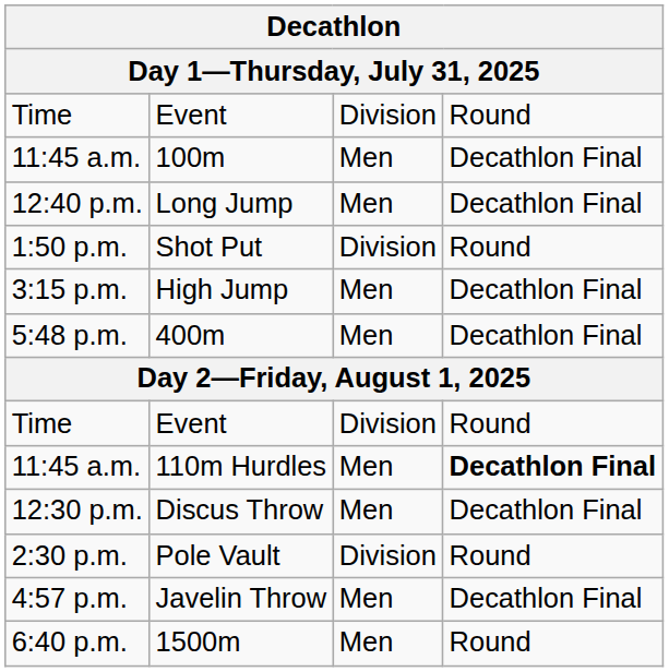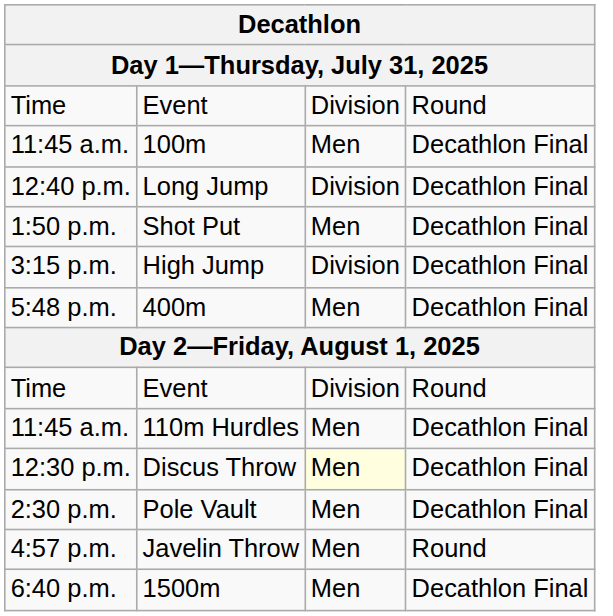 <table class="wikitable sortable">
 <tr>
 <th colspan="6">Decathlon</th>
 </tr>
 <tr>
 <th colspan="6">Day 1—Thursday, July 31, 2025</th>
 </tr>
 <tr>
 <td>Time</td>
 <td>Event</td>
 <td>Division</td>
 <td>Round</td>
 </tr>
 <tr>
 <td>11:45 a.m.</td>
 <td>100m</td>
 <td>Men</td>
 <td>Decathlon Final</td>
 </tr>
 <tr>
 <td>12:40 p.m.</td>
 <td>Long Jump</td>
-<td>Men</td>
+<td>Division</td>
 <td>Decathlon Final</td>
 </tr>
 <tr>
 <td>1:50 p.m.</td>
 <td>Shot Put</td>
-<td>Division</td>
-<td>Round</td>
+<td>Men</td>
+<td>Decathlon Final</td>
 </tr>
 <tr>
 <td>3:15 p.m.</td>
 <td>High Jump</td>
-<td>Men</td>
+<td>Division</td>
 <td>Decathlon Final</td>
 </tr>
 <tr>
 <td>5:48 p.m.</td>
 <td>400m</td>
 <td>Men</td>
 <td>Decathlon Final</td>
 </tr>
 <tr>
 <th colspan="6">Day 2—Friday, August 1, 2025</th>
 </tr>
 <tr>
 <td>Time</td>
 <td>Event</td>
 <td>Division</td>
 <td>Round</td>
 </tr>
 <tr>
 <td>11:45 a.m.</td>
 <td>110m Hurdles</td>
 <td>Men</td>
-<td><strong>Decathlon Final</strong></td>
+<td>Decathlon Final</td>
 </tr>
 <tr>
 <td>12:30 p.m.</td>
 <td>Discus Throw</td>
-<td>Men</td>
+<td style="background: lightyellow;">Men</td>
 <td>Decathlon Final</td>
 </tr>
 <tr>
 <td>2:30 p.m.</td>
 <td>Pole Vault</td>
-<td>Division</td>
-<td>Round</td>
+<td>Men</td>
+<td>Decathlon Final</td>
 </tr>
 <tr>
 <td>4:57 p.m.</td>
 <td>Javelin Throw</td>
 <td>Men</td>
-<td>Decathlon Final</td>
+<td>Round</td>
 </tr>
 <tr>
 <td>6:40 p.m.</td>
 <td>1500m</td>
 <td>Men</td>
-<td>Round</td>
+<td>Decathlon Final</td>
 </tr>
 </table>
